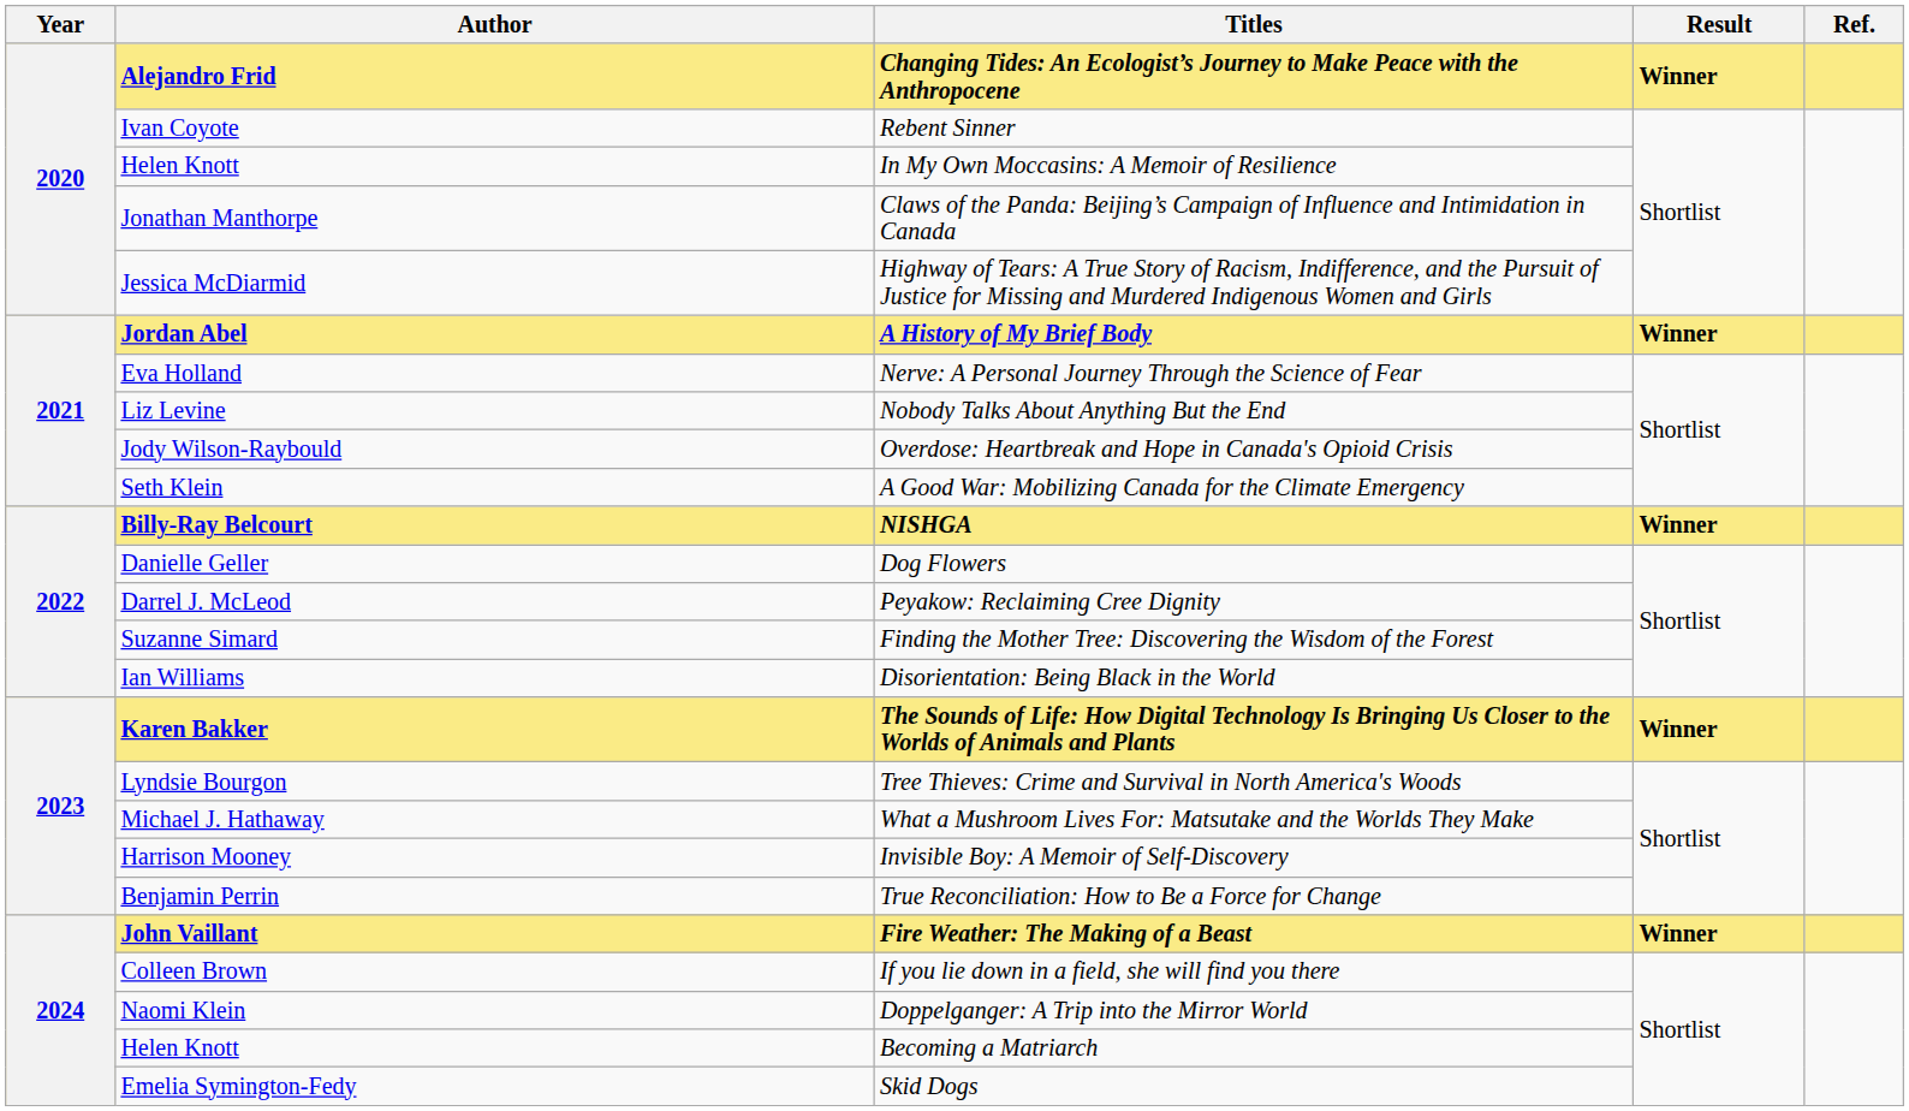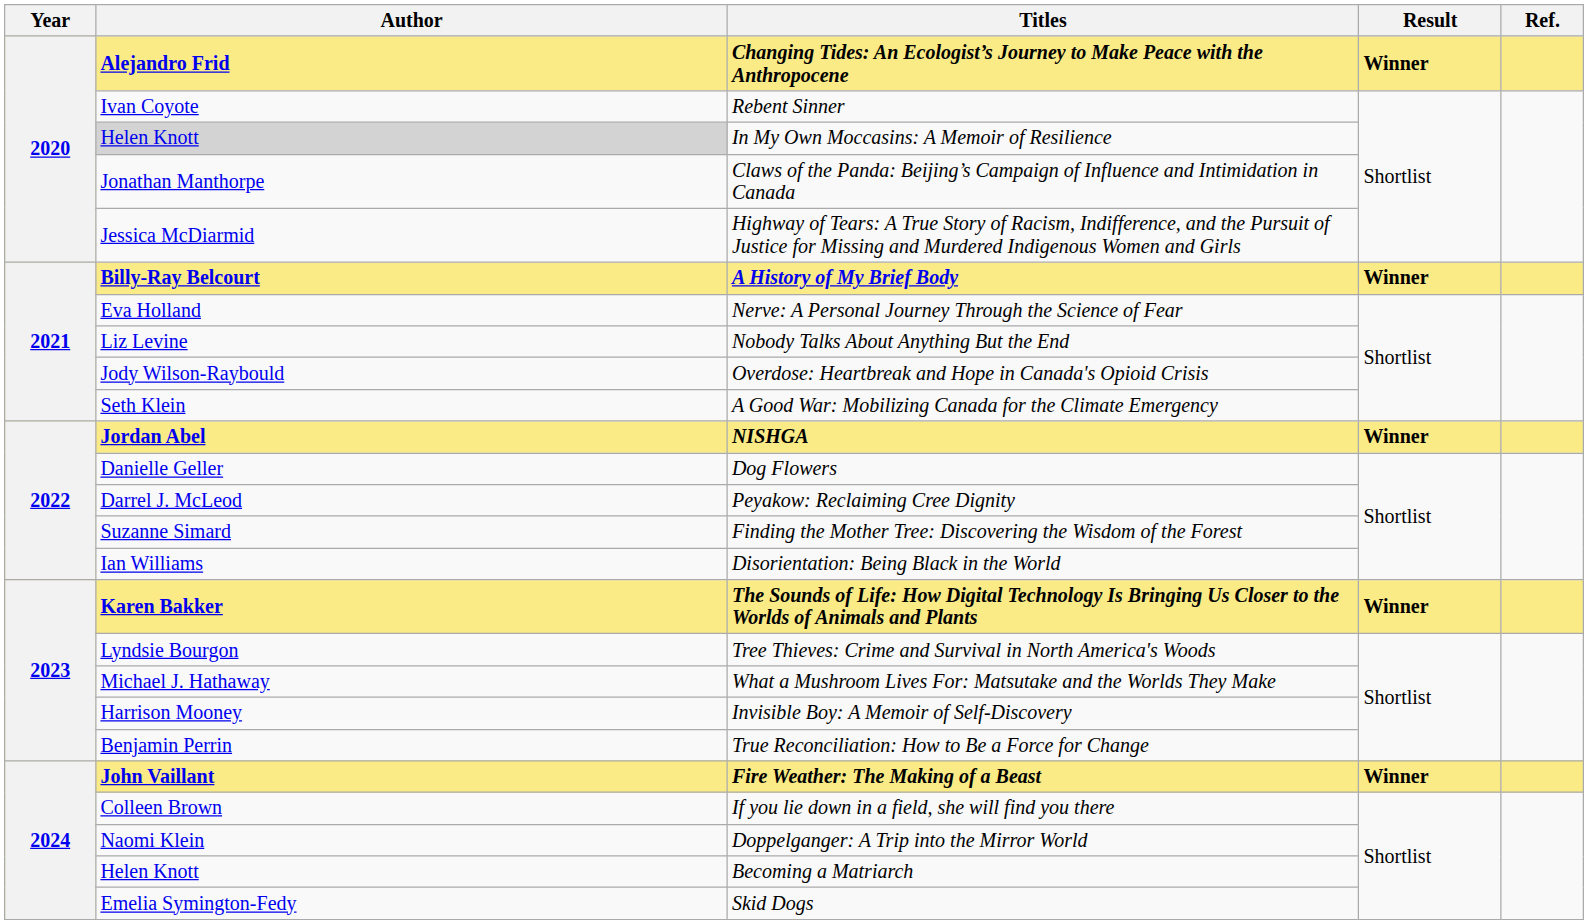 <table class="wikitable" width=100%>
 <tr>
 <th>Year</th>
 <th width=40%>Author</th>
 <th width=40%>Titles</th>
 <th>Result</th>
 <th>Ref.</th>
 </tr>
 <tr style=background:#FAEB86>
 <th rowspan="5"><a href='#'>2020</a></th>
 <td><strong><a href='#'>Alejandro Frid</a></strong></td>
 <td><strong><em>Changing Tides: An Ecologist’s Journey to Make Peace with the Anthropocene</em></strong></td>
 <td><strong>Winner</strong></td>
 <td></td>
 </tr>
 <tr>
 <td><a href='#'>Ivan Coyote</a></td>
 <td><em>Rebent Sinner</em></td>
 <td rowspan=4>Shortlist</td>
 <td rowspan=4></td>
 </tr>
 <tr>
-<td><a href='#'>Helen Knott</a></td>
+<td style="background: lightgrey;"><a href='#'>Helen Knott</a></td>
 <td><em>In My Own Moccasins: A Memoir of Resilience</em></td>
 </tr>
 <tr>
 <td><a href='#'>Jonathan Manthorpe</a></td>
 <td><em>Claws of the Panda: Beijing’s Campaign of Influence and Intimidation in Canada</em></td>
 </tr>
 <tr>
 <td><a href='#'>Jessica McDiarmid</a></td>
 <td><em>Highway of Tears: A True Story of Racism, Indifference, and the Pursuit of Justice for Missing and Murdered Indigenous Women and Girls</em></td>
 </tr>
 <tr style=background:#FAEB86>
 <th rowspan="5"><a href='#'>2021</a></th>
-<td><strong><a href='#'>Jordan Abel</a></strong></td>
+<td><strong><a href='#'>Billy-Ray Belcourt</a></strong></td>
 <td><strong><em><a href='#'>A History of My Brief Body</a></em></strong></td>
 <td><strong>Winner</strong></td>
 <td></td>
 </tr>
 <tr>
 <td><a href='#'>Eva Holland</a></td>
 <td><em>Nerve: A Personal Journey Through the Science of Fear</em></td>
 <td rowspan=4>Shortlist</td>
 <td rowspan=4></td>
 </tr>
 <tr>
 <td><a href='#'>Liz Levine</a></td>
 <td><em>Nobody Talks About Anything But the End</em></td>
 </tr>
 <tr>
 <td><a href='#'>Jody Wilson-Raybould</a></td>
 <td><em>Overdose: Heartbreak and Hope in Canada's Opioid Crisis</em></td>
 </tr>
 <tr>
 <td><a href='#'>Seth Klein</a></td>
 <td><em>A Good War: Mobilizing Canada for the Climate Emergency</em></td>
 </tr>
 <tr style=background:#FAEB86>
 <th rowspan="5"><a href='#'>2022</a></th>
-<td><strong><a href='#'>Billy-Ray Belcourt</a></strong></td>
+<td><strong><a href='#'>Jordan Abel</a></strong></td>
 <td><strong><em>NISHGA</em></strong></td>
 <td><strong>Winner</strong></td>
 <td></td>
 </tr>
 <tr>
 <td><a href='#'>Danielle Geller</a></td>
 <td><em>Dog Flowers</em></td>
 <td rowspan=4>Shortlist</td>
 <td rowspan=4></td>
 </tr>
 <tr>
 <td><a href='#'>Darrel J. McLeod</a></td>
 <td><em>Peyakow: Reclaiming Cree Dignity</em></td>
 </tr>
 <tr>
 <td><a href='#'>Suzanne Simard</a></td>
 <td><em>Finding the Mother Tree: Discovering the Wisdom of the Forest</em></td>
 </tr>
 <tr>
 <td><a href='#'>Ian Williams</a></td>
 <td><em>Disorientation: Being Black in the World</em></td>
 </tr>
 <tr style=background:#FAEB86>
 <th rowspan="5"><a href='#'>2023</a></th>
 <td><strong><a href='#'>Karen Bakker</a></strong></td>
 <td><strong><em>The Sounds of Life: How Digital Technology Is Bringing Us Closer to the Worlds of Animals and Plants</em></strong></td>
 <td><strong>Winner</strong></td>
 <td></td>
 </tr>
 <tr>
 <td><a href='#'>Lyndsie Bourgon</a></td>
 <td><em>Tree Thieves: Crime and Survival in North America's Woods</em></td>
 <td rowspan=4>Shortlist</td>
 <td rowspan=4></td>
 </tr>
 <tr>
 <td><a href='#'>Michael J. Hathaway</a></td>
 <td><em>What a Mushroom Lives For: Matsutake and the Worlds They Make</em></td>
 </tr>
 <tr>
 <td><a href='#'>Harrison Mooney</a></td>
 <td><em>Invisible Boy: A Memoir of Self-Discovery</em></td>
 </tr>
 <tr>
 <td><a href='#'>Benjamin Perrin</a></td>
 <td><em>True Reconciliation: How to Be a Force for Change</em></td>
 </tr>
 <tr style=background:#FAEB86>
 <th rowspan="5"><a href='#'>2024</a></th>
 <td><strong><a href='#'>John Vaillant</a></strong></td>
 <td><strong><em>Fire Weather: The Making of a Beast</em></strong></td>
 <td><strong>Winner</strong></td>
 <td></td>
 </tr>
 <tr>
 <td><a href='#'>Colleen Brown</a></td>
 <td><em>If you lie down in a field, she will find you there</em></td>
 <td rowspan=4>Shortlist</td>
 <td rowspan=4></td>
 </tr>
 <tr>
 <td><a href='#'>Naomi Klein</a></td>
 <td><em>Doppelganger: A Trip into the Mirror World</em></td>
 </tr>
 <tr>
 <td><a href='#'>Helen Knott</a></td>
 <td><em>Becoming a Matriarch</em></td>
 </tr>
 <tr>
 <td><a href='#'>Emelia Symington-Fedy</a></td>
 <td><em>Skid Dogs</em></td>
 </tr>
 </table>
